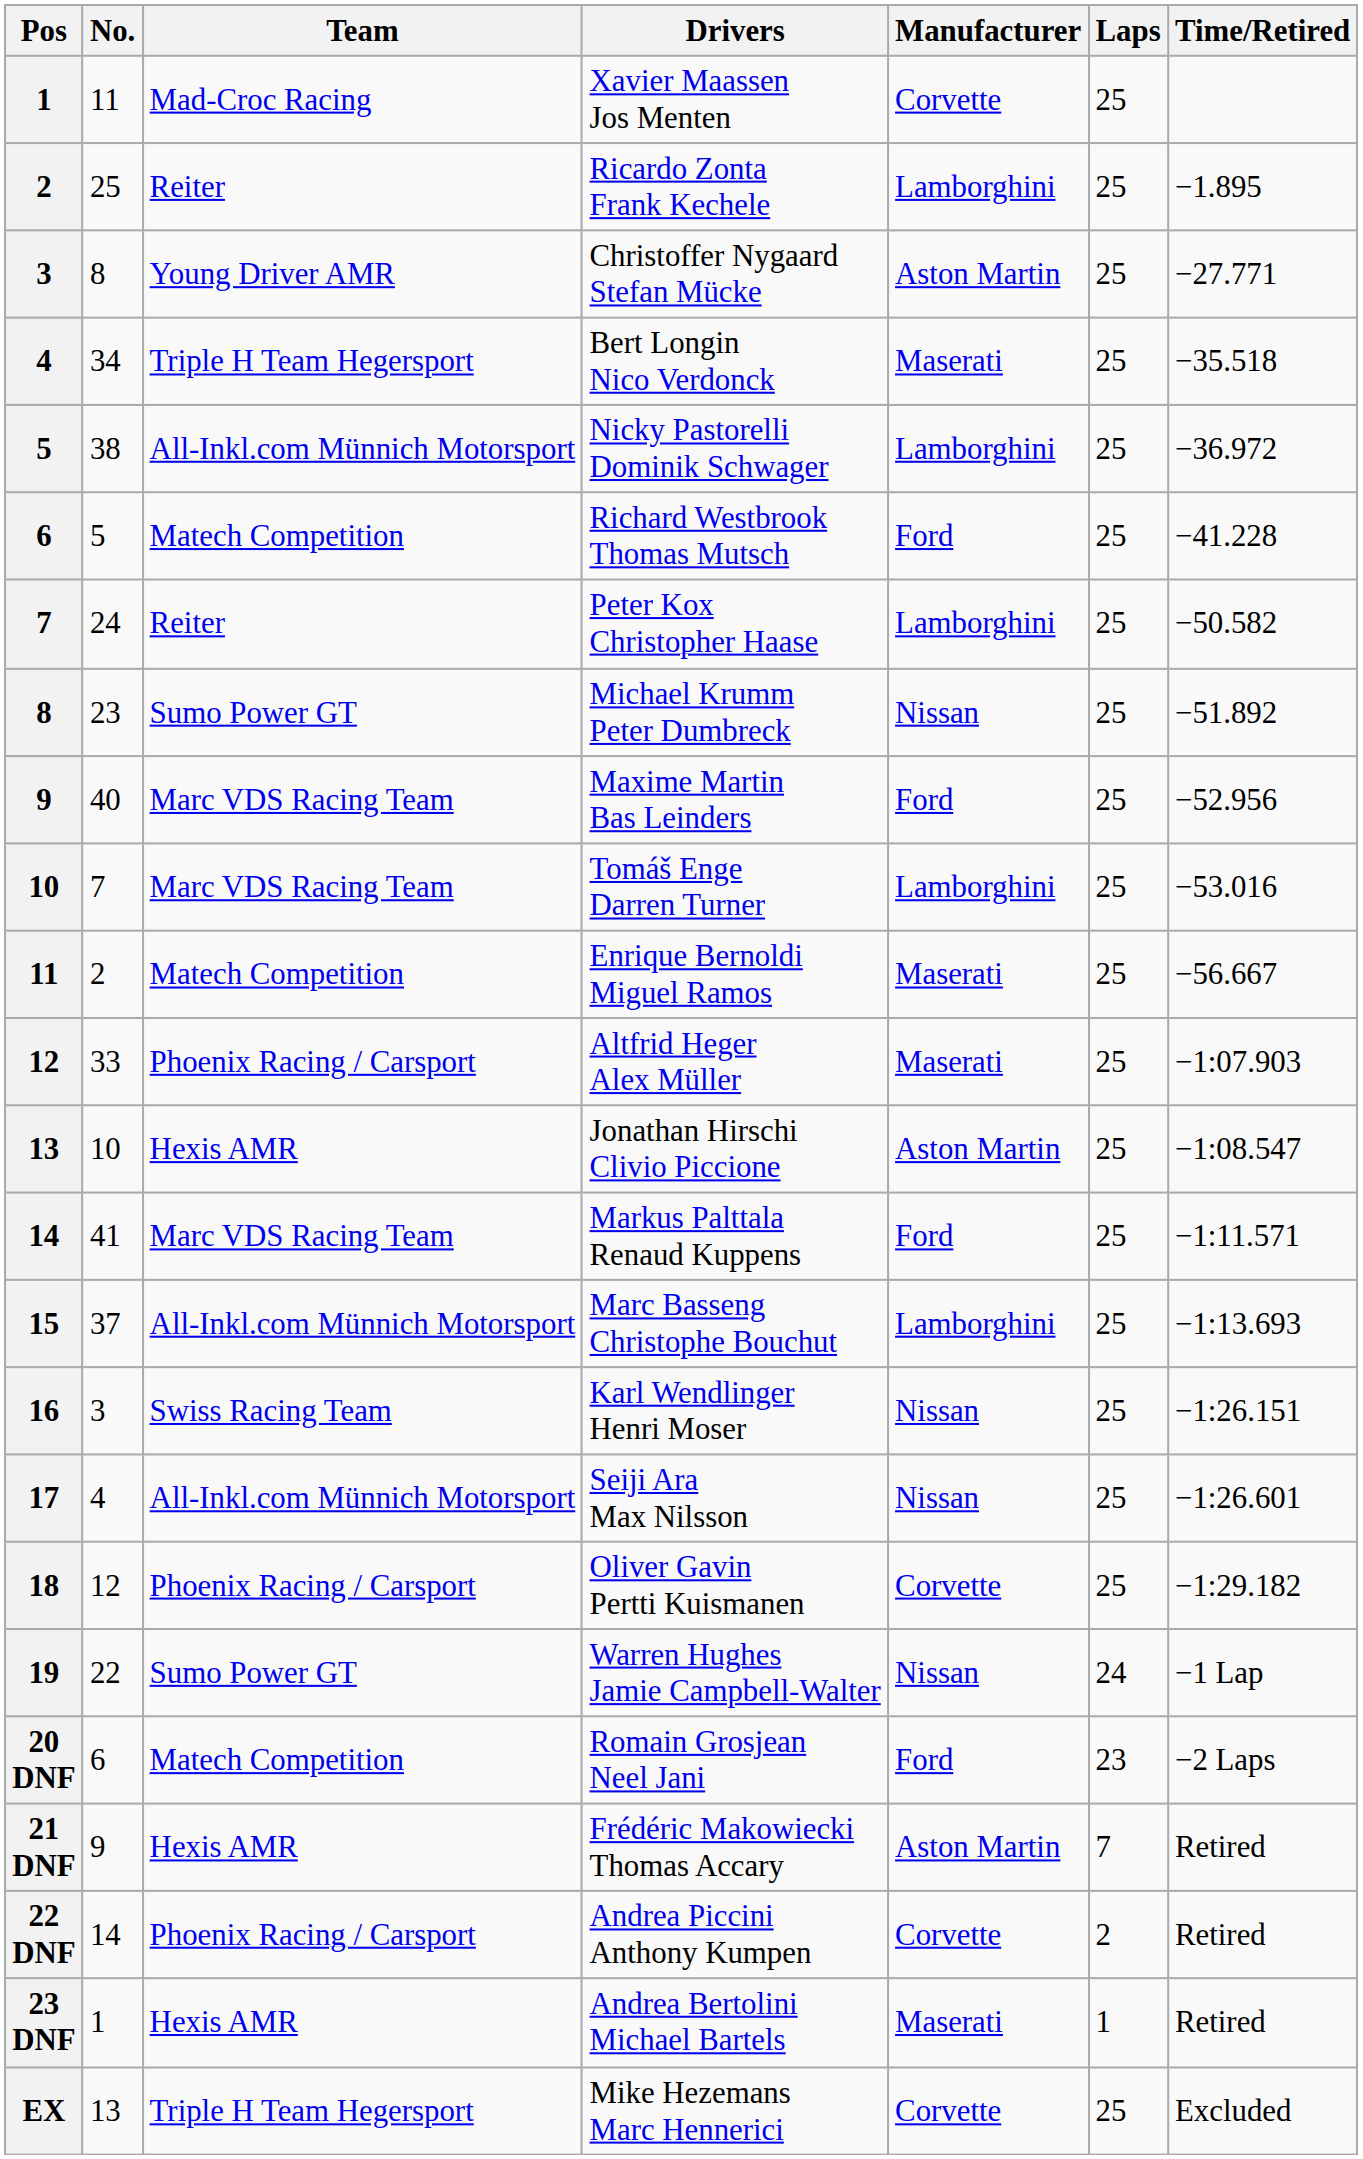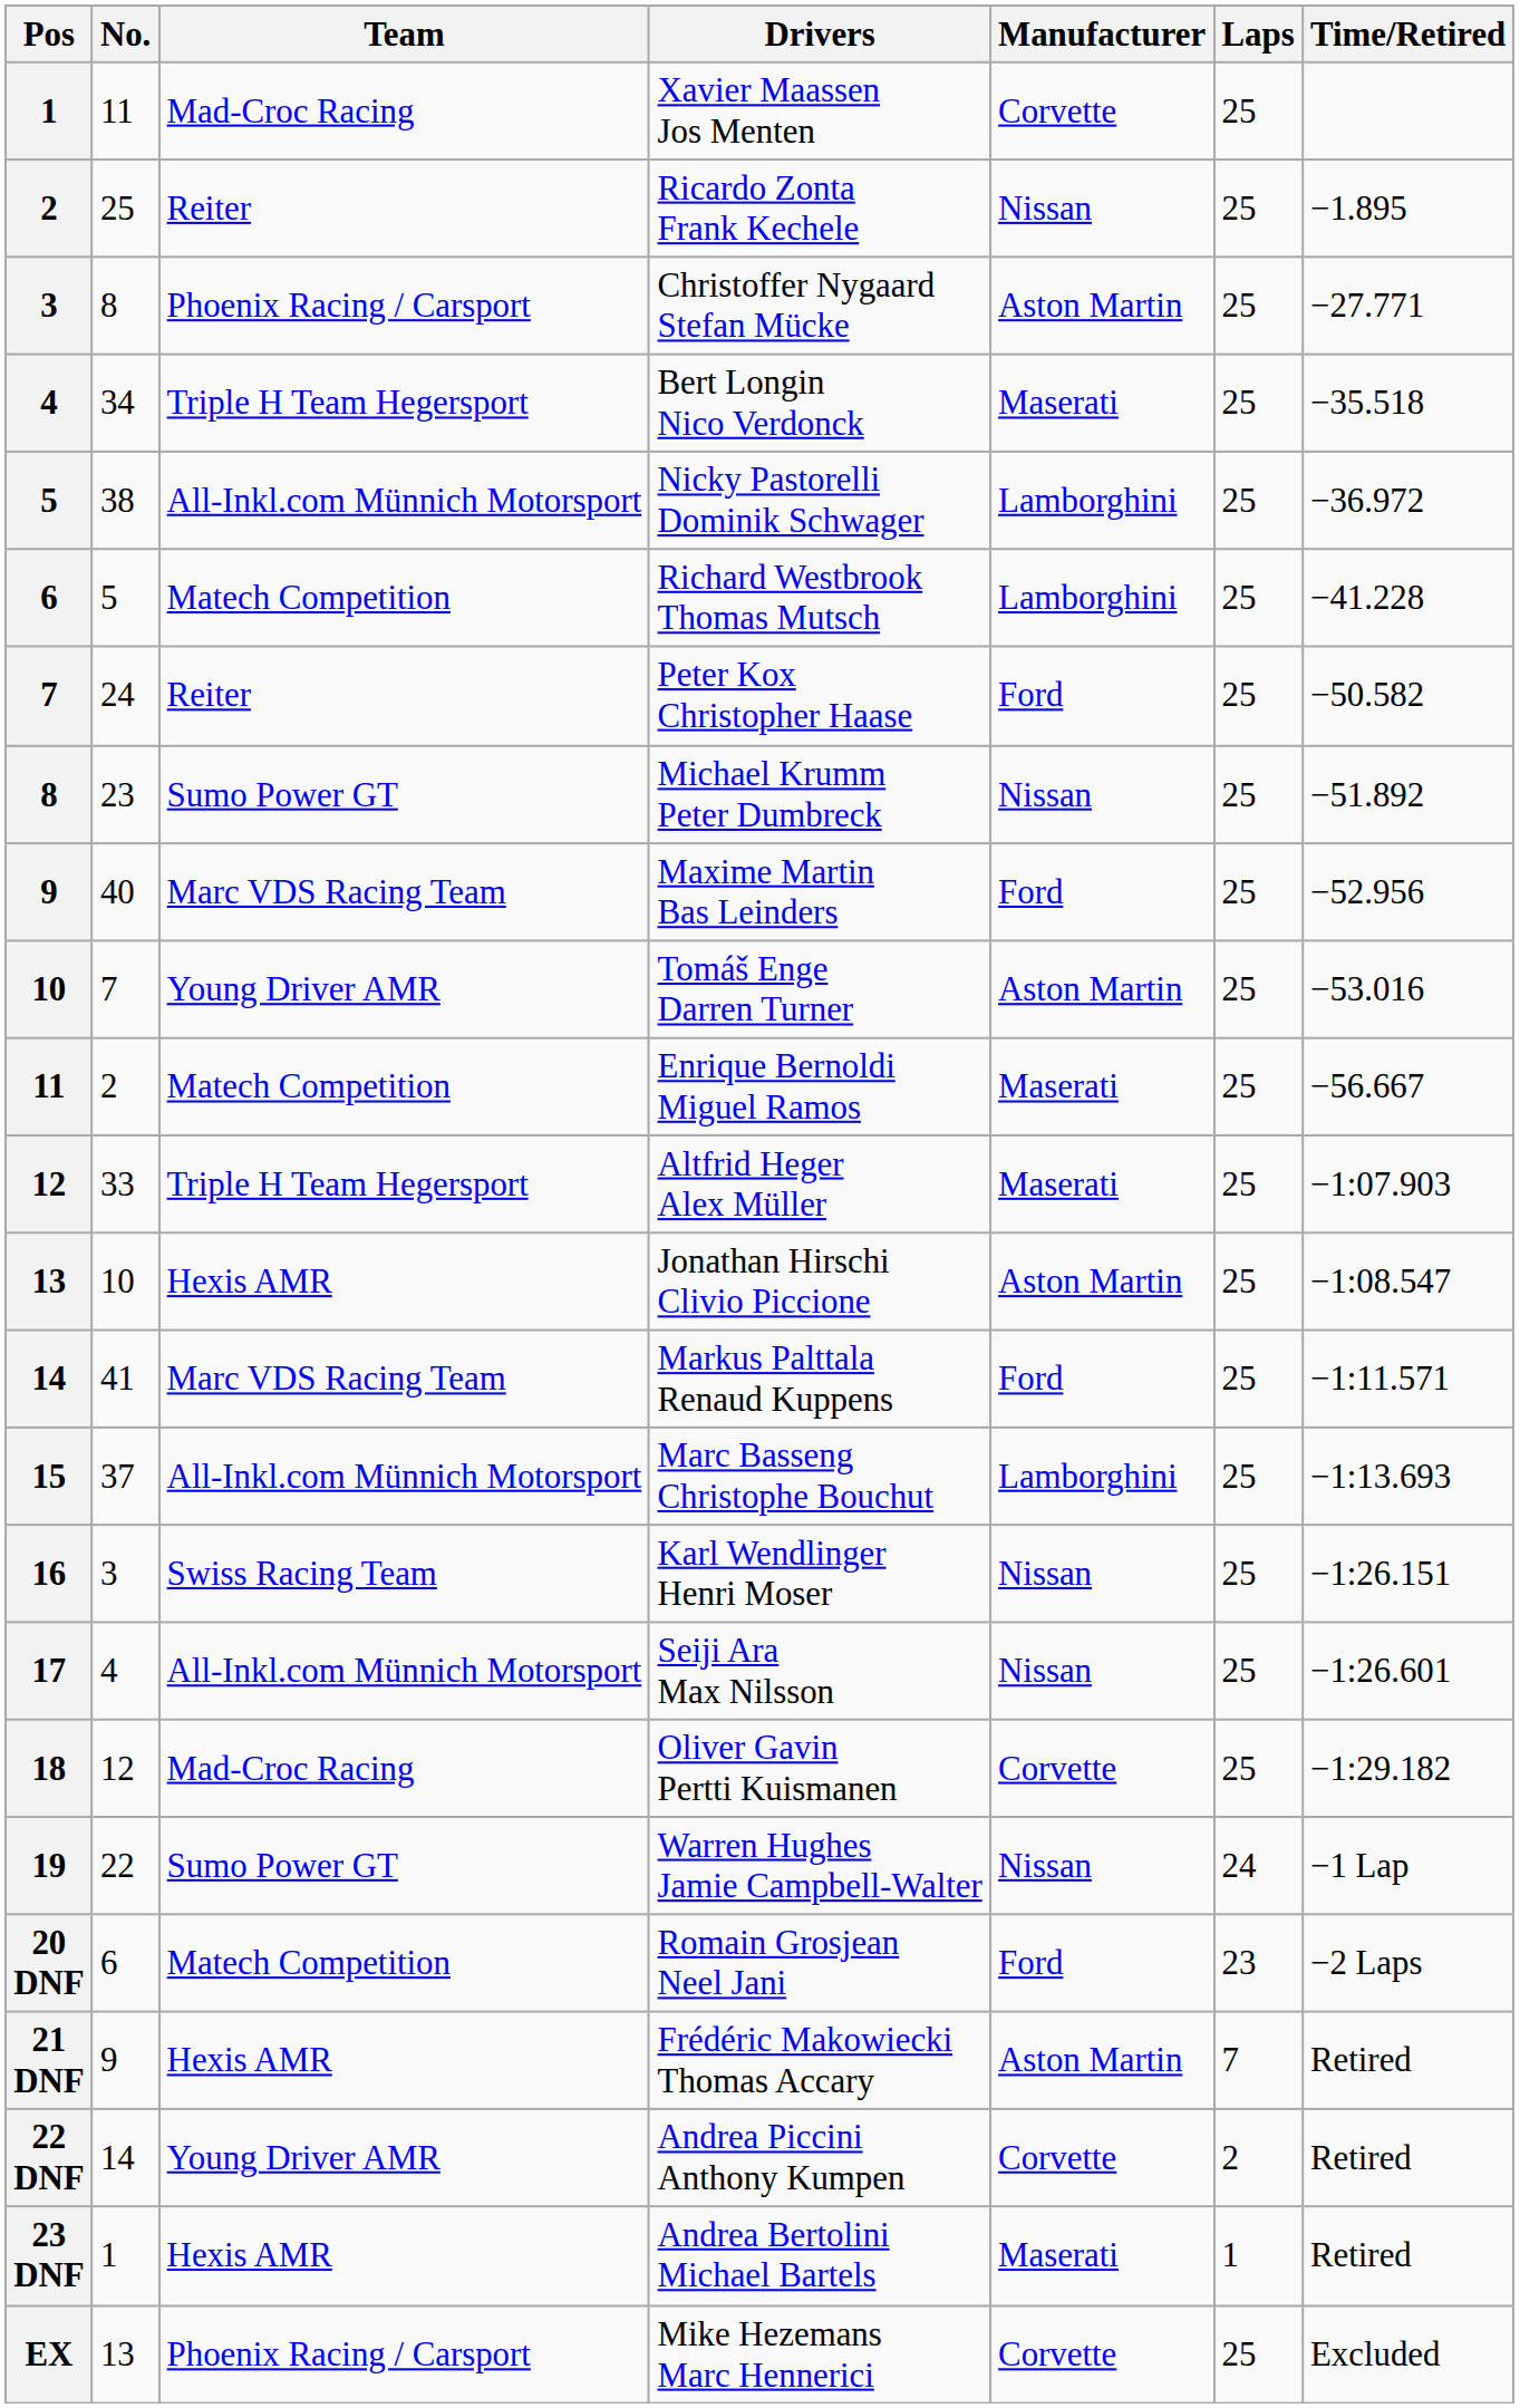 <table class="wikitable" style="font-size: 95%;">
 <tr>
 <th>Pos</th>
 <th>No.</th>
 <th>Team</th>
 <th>Drivers</th>
 <th>Manufacturer</th>
 <th>Laps</th>
 <th>Time/Retired</th>
 </tr>
 <tr>
 <th>1</th>
 <td>11</td>
 <td> <a href='#'>Mad-Croc Racing</a></td>
 <td> <a href='#'>Xavier Maassen</a><br> Jos Menten</td>
 <td><a href='#'>Corvette</a></td>
 <td>25</td>
 <td></td>
 </tr>
 <tr>
 <th>2</th>
 <td>25</td>
 <td> <a href='#'>Reiter</a></td>
 <td> <a href='#'>Ricardo Zonta</a><br> <a href='#'>Frank Kechele</a></td>
-<td><a href='#'>Lamborghini</a></td>
+<td><a href='#'>Nissan</a></td>
 <td>25</td>
 <td>−1.895</td>
 </tr>
 <tr>
 <th>3</th>
 <td>8</td>
-<td> <a href='#'>Young Driver AMR</a></td>
+<td> <a href='#'>Phoenix Racing / Carsport</a></td>
 <td> Christoffer Nygaard<br> <a href='#'>Stefan Mücke</a></td>
 <td><a href='#'>Aston Martin</a></td>
 <td>25</td>
 <td>−27.771</td>
 </tr>
 <tr>
 <th>4</th>
 <td>34</td>
 <td> <a href='#'>Triple H Team Hegersport</a></td>
 <td> Bert Longin<br> <a href='#'>Nico Verdonck</a></td>
 <td><a href='#'>Maserati</a></td>
 <td>25</td>
 <td>−35.518</td>
 </tr>
 <tr>
 <th>5</th>
 <td>38</td>
 <td> <a href='#'>All-Inkl.com Münnich Motorsport</a></td>
 <td> <a href='#'>Nicky Pastorelli</a><br> <a href='#'>Dominik Schwager</a></td>
 <td><a href='#'>Lamborghini</a></td>
 <td>25</td>
 <td>−36.972</td>
 </tr>
 <tr>
 <th>6</th>
 <td>5</td>
 <td> <a href='#'>Matech Competition</a></td>
 <td> <a href='#'>Richard Westbrook</a><br> <a href='#'>Thomas Mutsch</a></td>
-<td><a href='#'>Ford</a></td>
+<td><a href='#'>Lamborghini</a></td>
 <td>25</td>
 <td>−41.228</td>
 </tr>
 <tr>
 <th>7</th>
 <td>24</td>
 <td> <a href='#'>Reiter</a></td>
 <td> <a href='#'>Peter Kox</a><br> <a href='#'>Christopher Haase</a></td>
-<td><a href='#'>Lamborghini</a></td>
+<td><a href='#'>Ford</a></td>
 <td>25</td>
 <td>−50.582</td>
 </tr>
 <tr>
 <th>8</th>
 <td>23</td>
 <td> <a href='#'>Sumo Power GT</a></td>
 <td> <a href='#'>Michael Krumm</a><br> <a href='#'>Peter Dumbreck</a></td>
 <td><a href='#'>Nissan</a></td>
 <td>25</td>
 <td>−51.892</td>
 </tr>
 <tr>
 <th>9</th>
 <td>40</td>
 <td> <a href='#'>Marc VDS Racing Team</a></td>
 <td> <a href='#'>Maxime Martin</a><br> <a href='#'>Bas Leinders</a></td>
 <td><a href='#'>Ford</a></td>
 <td>25</td>
 <td>−52.956</td>
 </tr>
 <tr>
 <th>10</th>
 <td>7</td>
-<td> <a href='#'>Marc VDS Racing Team</a></td>
+<td> <a href='#'>Young Driver AMR</a></td>
 <td> <a href='#'>Tomáš Enge</a><br> <a href='#'>Darren Turner</a></td>
-<td><a href='#'>Lamborghini</a></td>
+<td><a href='#'>Aston Martin</a></td>
 <td>25</td>
 <td>−53.016</td>
 </tr>
 <tr>
 <th>11</th>
 <td>2</td>
 <td> <a href='#'>Matech Competition</a></td>
 <td> <a href='#'>Enrique Bernoldi</a><br> <a href='#'>Miguel Ramos</a></td>
 <td><a href='#'>Maserati</a></td>
 <td>25</td>
 <td>−56.667</td>
 </tr>
 <tr>
 <th>12</th>
 <td>33</td>
-<td> <a href='#'>Phoenix Racing / Carsport</a></td>
+<td> <a href='#'>Triple H Team Hegersport</a></td>
 <td> <a href='#'>Altfrid Heger</a><br> <a href='#'>Alex Müller</a></td>
 <td><a href='#'>Maserati</a></td>
 <td>25</td>
 <td>−1:07.903</td>
 </tr>
 <tr>
 <th>13</th>
 <td>10</td>
 <td> <a href='#'>Hexis AMR</a></td>
 <td> Jonathan Hirschi<br> <a href='#'>Clivio Piccione</a></td>
 <td><a href='#'>Aston Martin</a></td>
 <td>25</td>
 <td>−1:08.547</td>
 </tr>
 <tr>
 <th>14</th>
 <td>41</td>
 <td> <a href='#'>Marc VDS Racing Team</a></td>
 <td> <a href='#'>Markus Palttala</a><br> Renaud Kuppens</td>
 <td><a href='#'>Ford</a></td>
 <td>25</td>
 <td>−1:11.571</td>
 </tr>
 <tr>
 <th>15</th>
 <td>37</td>
 <td> <a href='#'>All-Inkl.com Münnich Motorsport</a></td>
 <td> <a href='#'>Marc Basseng</a><br> <a href='#'>Christophe Bouchut</a></td>
 <td><a href='#'>Lamborghini</a></td>
 <td>25</td>
 <td>−1:13.693</td>
 </tr>
 <tr>
 <th>16</th>
 <td>3</td>
 <td> <a href='#'>Swiss Racing Team</a></td>
 <td> <a href='#'>Karl Wendlinger</a><br> Henri Moser</td>
 <td><a href='#'>Nissan</a></td>
 <td>25</td>
 <td>−1:26.151</td>
 </tr>
 <tr>
 <th>17</th>
 <td>4</td>
 <td> <a href='#'>All-Inkl.com Münnich Motorsport</a></td>
 <td> <a href='#'>Seiji Ara</a><br> Max Nilsson</td>
 <td><a href='#'>Nissan</a></td>
 <td>25</td>
 <td>−1:26.601</td>
 </tr>
 <tr>
 <th>18</th>
 <td>12</td>
-<td> <a href='#'>Phoenix Racing / Carsport</a></td>
+<td> <a href='#'>Mad-Croc Racing</a></td>
 <td> <a href='#'>Oliver Gavin</a><br> Pertti Kuismanen</td>
 <td><a href='#'>Corvette</a></td>
 <td>25</td>
 <td>−1:29.182</td>
 </tr>
 <tr>
 <th>19</th>
 <td>22</td>
 <td> <a href='#'>Sumo Power GT</a></td>
 <td> <a href='#'>Warren Hughes</a><br> <a href='#'>Jamie Campbell-Walter</a></td>
 <td><a href='#'>Nissan</a></td>
 <td>24</td>
 <td>−1 Lap</td>
 </tr>
 <tr>
 <th>20<br>DNF</th>
 <td>6</td>
 <td> <a href='#'>Matech Competition</a></td>
 <td> <a href='#'>Romain Grosjean</a><br> <a href='#'>Neel Jani</a></td>
 <td><a href='#'>Ford</a></td>
 <td>23</td>
 <td>−2 Laps</td>
 </tr>
 <tr>
 <th>21<br>DNF</th>
 <td>9</td>
 <td> <a href='#'>Hexis AMR</a></td>
 <td> <a href='#'>Frédéric Makowiecki</a><br> Thomas Accary</td>
 <td><a href='#'>Aston Martin</a></td>
 <td>7</td>
 <td>Retired</td>
 </tr>
 <tr>
 <th>22<br>DNF</th>
 <td>14</td>
-<td> <a href='#'>Phoenix Racing / Carsport</a></td>
+<td> <a href='#'>Young Driver AMR</a></td>
 <td> <a href='#'>Andrea Piccini</a><br> Anthony Kumpen</td>
 <td><a href='#'>Corvette</a></td>
 <td>2</td>
 <td>Retired</td>
 </tr>
 <tr>
 <th>23<br>DNF</th>
 <td>1</td>
 <td> <a href='#'>Hexis AMR</a></td>
 <td> <a href='#'>Andrea Bertolini</a><br> <a href='#'>Michael Bartels</a></td>
 <td><a href='#'>Maserati</a></td>
 <td>1</td>
 <td>Retired</td>
 </tr>
 <tr>
 <th>EX</th>
 <td>13</td>
-<td> <a href='#'>Triple H Team Hegersport</a></td>
+<td> <a href='#'>Phoenix Racing / Carsport</a></td>
 <td> Mike Hezemans<br> <a href='#'>Marc Hennerici</a></td>
 <td><a href='#'>Corvette</a></td>
 <td>25</td>
 <td>Excluded</td>
 </tr>
 <tr>
 </tr>
 </table>
